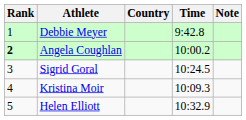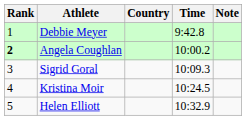 <table class="wikitable sortable">
 <tr>
 <th>Rank</th>
 <th>Athlete</th>
 <th>Country</th>
 <th>Time</th>
 <th>Note</th>
 </tr>
 <tr bgcolor=#CCFFCC>
 <td>1</td>
 <td><a href='#'>Debbie Meyer</a></td>
 <td></td>
 <td>9:42.8</td>
 <td></td>
 </tr>
 <tr bgcolor=#CCFFCC>
 <td><strong>2</strong></td>
 <td><a href='#'>Angela Coughlan</a></td>
 <td></td>
 <td>10:00.2</td>
 <td></td>
 </tr>
 <tr>
 <td>3</td>
 <td><a href='#'>Sigrid Goral</a></td>
 <td></td>
-<td>10:24.5</td>
+<td>10:09.3</td>
 <td></td>
 </tr>
 <tr>
 <td>4</td>
 <td><a href='#'>Kristina Moir</a></td>
 <td></td>
-<td>10:09.3</td>
+<td>10:24.5</td>
 <td></td>
 </tr>
 <tr>
 <td>5</td>
 <td><a href='#'>Helen Elliott</a></td>
 <td></td>
 <td>10:32.9</td>
 <td></td>
 </tr>
 </table>
